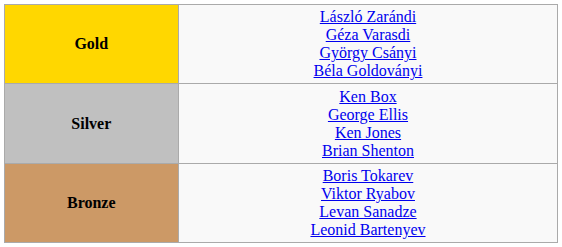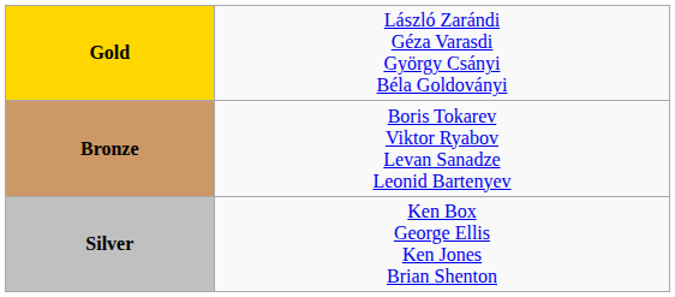 <table class="wikitable" style="text-align:center; " width="35%">
 <tr>
 <td bgcolor="gold"><strong>Gold</strong></td>
 <td><a href='#'>László Zarándi</a><br><a href='#'>Géza Varasdi</a><br><a href='#'>György Csányi</a><br><a href='#'>Béla Goldoványi</a><br><small><em></em></small></td>
 </tr>
 <tr>
+<td bgcolor="CC9966"><strong>Bronze</strong></td>
+<td><a href='#'>Boris Tokarev</a><br><a href='#'>Viktor Ryabov</a><br><a href='#'>Levan Sanadze</a><br><a href='#'>Leonid Bartenyev</a><br><small><em></em></small></td>
+</tr>
+<tr>
 <td bgcolor="silver"><strong>Silver</strong></td>
 <td><a href='#'>Ken Box</a><br><a href='#'>George Ellis</a><br><a href='#'>Ken Jones</a><br><a href='#'>Brian Shenton</a><br><small><em></em></small></td>
 </tr>
-<tr>
-<td bgcolor="CC9966"><strong>Bronze</strong></td>
-<td><a href='#'>Boris Tokarev</a><br><a href='#'>Viktor Ryabov</a><br><a href='#'>Levan Sanadze</a><br><a href='#'>Leonid Bartenyev</a><br><small><em></em></small></td>
-</tr>
 </table>
